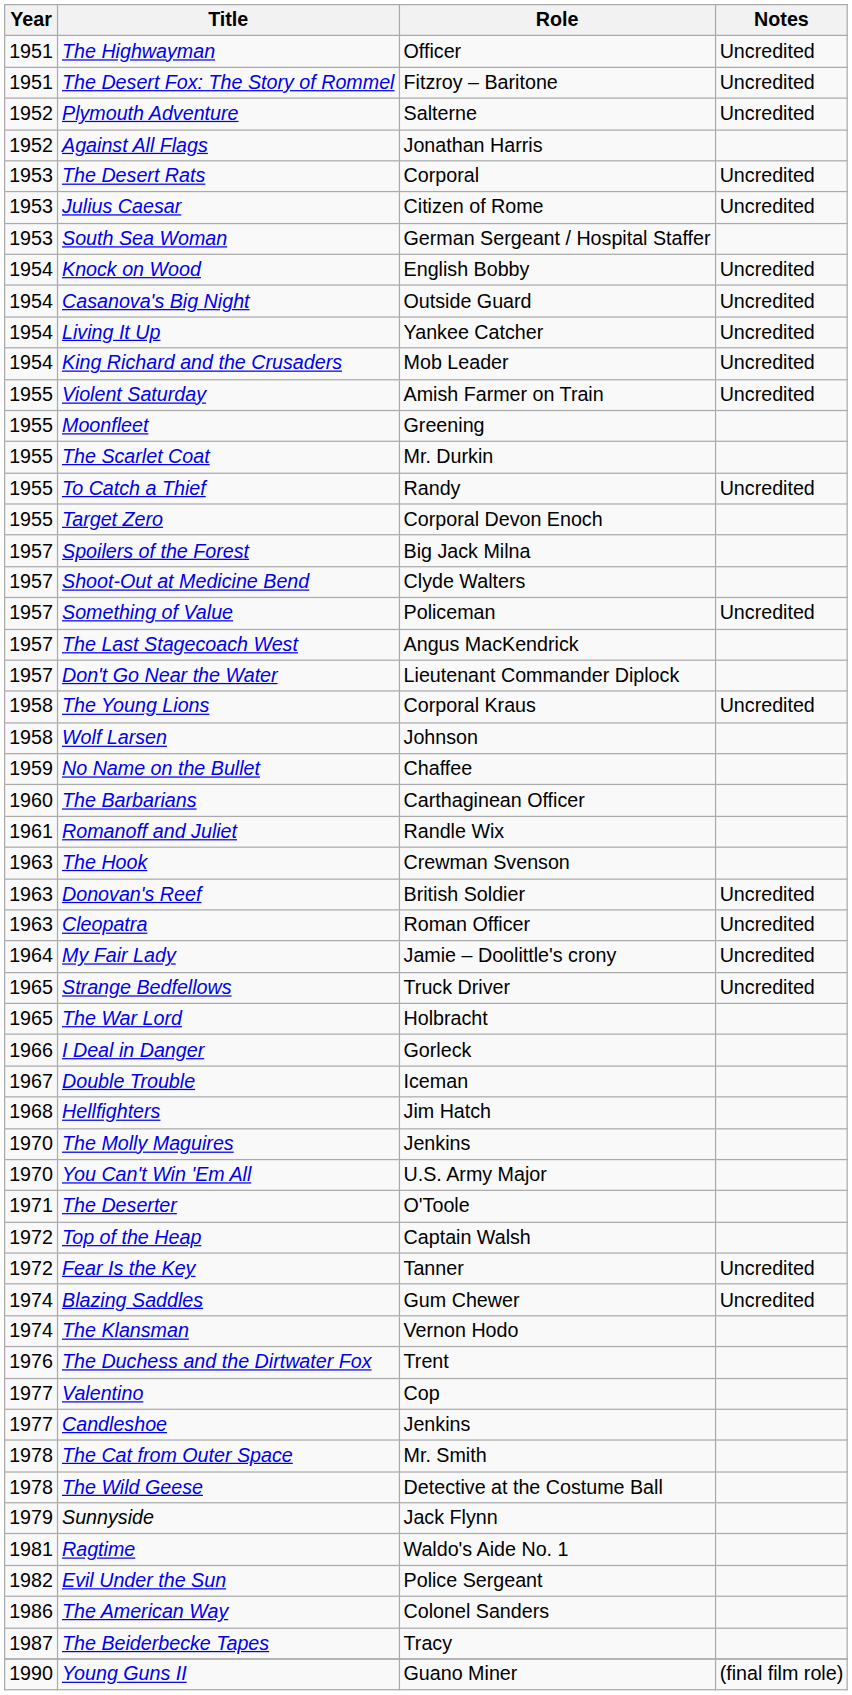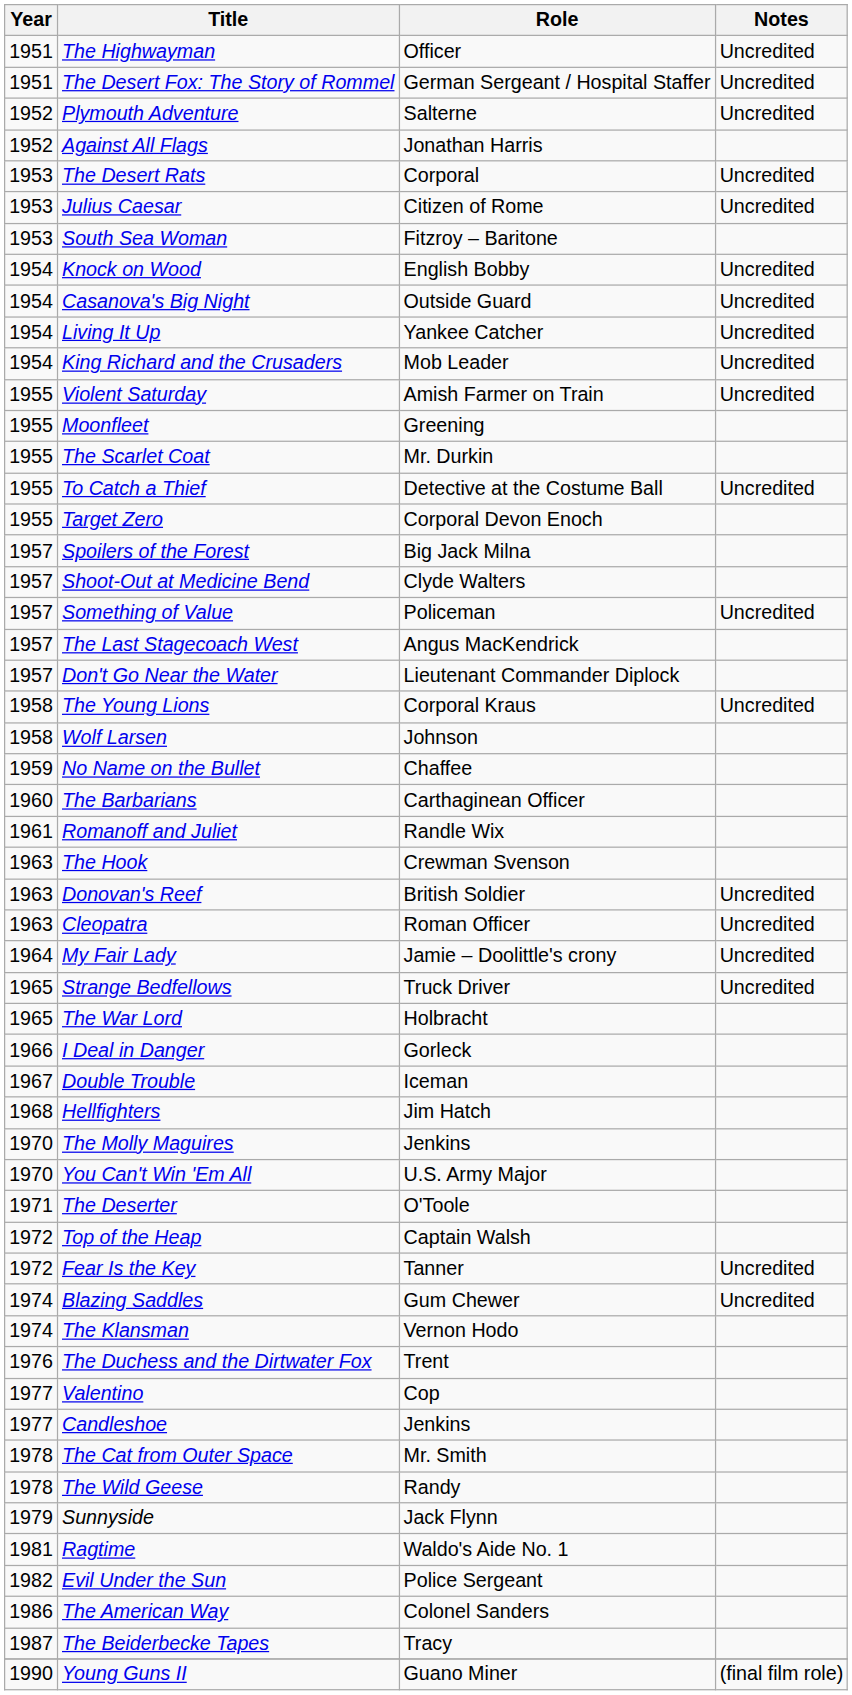 <table class="wikitable sortable">
 <tr>
 <th>Year</th>
 <th>Title</th>
 <th>Role</th>
 <th>Notes</th>
 </tr>
 <tr>
 <td>1951</td>
 <td><em><a href='#'>The Highwayman</a></em></td>
 <td>Officer</td>
 <td>Uncredited</td>
 </tr>
 <tr>
 <td>1951</td>
 <td><em><a href='#'>The Desert Fox: The Story of Rommel</a></em></td>
-<td>Fitzroy – Baritone</td>
+<td>German Sergeant / Hospital Staffer</td>
 <td>Uncredited</td>
 </tr>
 <tr>
 <td>1952</td>
 <td><em><a href='#'>Plymouth Adventure</a></em></td>
 <td>Salterne</td>
 <td>Uncredited</td>
 </tr>
 <tr>
 <td>1952</td>
 <td><em><a href='#'>Against All Flags</a></em></td>
 <td>Jonathan Harris</td>
 <td></td>
 </tr>
 <tr>
 <td>1953</td>
 <td><em><a href='#'>The Desert Rats</a></em></td>
 <td>Corporal</td>
 <td>Uncredited</td>
 </tr>
 <tr>
 <td>1953</td>
 <td><em><a href='#'>Julius Caesar</a></em></td>
 <td>Citizen of Rome</td>
 <td>Uncredited</td>
 </tr>
 <tr>
 <td>1953</td>
 <td><em><a href='#'>South Sea Woman</a></em></td>
-<td>German Sergeant / Hospital Staffer</td>
+<td>Fitzroy – Baritone</td>
 <td></td>
 </tr>
 <tr>
 <td>1954</td>
 <td><em><a href='#'>Knock on Wood</a></em></td>
 <td>English Bobby</td>
 <td>Uncredited</td>
 </tr>
 <tr>
 <td>1954</td>
 <td><em><a href='#'>Casanova's Big Night</a></em></td>
 <td>Outside Guard</td>
 <td>Uncredited</td>
 </tr>
 <tr>
 <td>1954</td>
 <td><em><a href='#'>Living It Up</a></em></td>
 <td>Yankee Catcher</td>
 <td>Uncredited</td>
 </tr>
 <tr>
 <td>1954</td>
 <td><em><a href='#'>King Richard and the Crusaders</a></em></td>
 <td>Mob Leader</td>
 <td>Uncredited</td>
 </tr>
 <tr>
 <td>1955</td>
 <td><em><a href='#'>Violent Saturday</a></em></td>
 <td>Amish Farmer on Train</td>
 <td>Uncredited</td>
 </tr>
 <tr>
 <td>1955</td>
 <td><em><a href='#'>Moonfleet</a></em></td>
 <td>Greening</td>
 <td></td>
 </tr>
 <tr>
 <td>1955</td>
 <td><em><a href='#'>The Scarlet Coat</a></em></td>
 <td>Mr. Durkin</td>
 <td></td>
 </tr>
 <tr>
 <td>1955</td>
 <td><em><a href='#'>To Catch a Thief</a></em></td>
-<td>Randy</td>
+<td>Detective at the Costume Ball</td>
 <td>Uncredited</td>
 </tr>
 <tr>
 <td>1955</td>
 <td><em><a href='#'>Target Zero</a></em></td>
 <td>Corporal Devon Enoch</td>
 <td></td>
 </tr>
 <tr>
 <td>1957</td>
 <td><em><a href='#'>Spoilers of the Forest</a></em></td>
 <td>Big Jack Milna</td>
 <td></td>
 </tr>
 <tr>
 <td>1957</td>
 <td><em><a href='#'>Shoot-Out at Medicine Bend</a></em></td>
 <td>Clyde Walters</td>
 <td></td>
 </tr>
 <tr>
 <td>1957</td>
 <td><em><a href='#'>Something of Value</a></em></td>
 <td>Policeman</td>
 <td>Uncredited</td>
 </tr>
 <tr>
 <td>1957</td>
 <td><em><a href='#'>The Last Stagecoach West</a></em></td>
 <td>Angus MacKendrick</td>
 <td></td>
 </tr>
 <tr>
 <td>1957</td>
 <td><em><a href='#'>Don't Go Near the Water</a></em></td>
 <td>Lieutenant Commander Diplock</td>
 <td></td>
 </tr>
 <tr>
 <td>1958</td>
 <td><em><a href='#'>The Young Lions</a></em></td>
 <td>Corporal Kraus</td>
 <td>Uncredited</td>
 </tr>
 <tr>
 <td>1958</td>
 <td><em><a href='#'>Wolf Larsen</a></em></td>
 <td>Johnson</td>
 <td></td>
 </tr>
 <tr>
 <td>1959</td>
 <td><em><a href='#'>No Name on the Bullet</a></em></td>
 <td>Chaffee</td>
 <td></td>
 </tr>
 <tr>
 <td>1960</td>
 <td><em><a href='#'>The Barbarians</a></em></td>
 <td>Carthaginean Officer</td>
 <td></td>
 </tr>
 <tr>
 <td>1961</td>
 <td><em><a href='#'>Romanoff and Juliet</a></em></td>
 <td>Randle Wix</td>
 <td></td>
 </tr>
 <tr>
 <td>1963</td>
 <td><em><a href='#'>The Hook</a></em></td>
 <td>Crewman Svenson</td>
 <td></td>
 </tr>
 <tr>
 <td>1963</td>
 <td><em><a href='#'>Donovan's Reef</a></em></td>
 <td>British Soldier</td>
 <td>Uncredited</td>
 </tr>
 <tr>
 <td>1963</td>
 <td><em><a href='#'>Cleopatra</a></em></td>
 <td>Roman Officer</td>
 <td>Uncredited</td>
 </tr>
 <tr>
 <td>1964</td>
 <td><em><a href='#'>My Fair Lady</a></em></td>
 <td>Jamie – Doolittle's crony</td>
 <td>Uncredited</td>
 </tr>
 <tr>
 <td>1965</td>
 <td><em><a href='#'>Strange Bedfellows</a></em></td>
 <td>Truck Driver</td>
 <td>Uncredited</td>
 </tr>
 <tr>
 <td>1965</td>
 <td><em><a href='#'>The War Lord</a></em></td>
 <td>Holbracht</td>
 <td></td>
 </tr>
 <tr>
 <td>1966</td>
 <td><em><a href='#'>I Deal in Danger</a></em></td>
 <td>Gorleck</td>
 <td></td>
 </tr>
 <tr>
 <td>1967</td>
 <td><em><a href='#'>Double Trouble</a></em></td>
 <td>Iceman</td>
 <td></td>
 </tr>
 <tr>
 <td>1968</td>
 <td><em><a href='#'>Hellfighters</a></em></td>
 <td>Jim Hatch</td>
 <td></td>
 </tr>
 <tr>
 <td>1970</td>
 <td><em><a href='#'>The Molly Maguires</a></em></td>
 <td>Jenkins</td>
 <td></td>
 </tr>
 <tr>
 <td>1970</td>
 <td><em><a href='#'>You Can't Win 'Em All</a></em></td>
 <td>U.S. Army Major</td>
 <td></td>
 </tr>
 <tr>
 <td>1971</td>
 <td><em><a href='#'>The Deserter</a></em></td>
 <td>O'Toole</td>
 <td></td>
 </tr>
 <tr>
 <td>1972</td>
 <td><em><a href='#'>Top of the Heap</a></em></td>
 <td>Captain Walsh</td>
 <td></td>
 </tr>
 <tr>
 <td>1972</td>
 <td><em><a href='#'>Fear Is the Key</a></em></td>
 <td>Tanner</td>
 <td>Uncredited</td>
 </tr>
 <tr>
 <td>1974</td>
 <td><em><a href='#'>Blazing Saddles</a></em></td>
 <td>Gum Chewer</td>
 <td>Uncredited</td>
 </tr>
 <tr>
 <td>1974</td>
 <td><em><a href='#'>The Klansman</a></em></td>
 <td>Vernon Hodo</td>
 <td></td>
 </tr>
 <tr>
 <td>1976</td>
 <td><em><a href='#'>The Duchess and the Dirtwater Fox</a></em></td>
 <td>Trent</td>
 <td></td>
 </tr>
 <tr>
 <td>1977</td>
 <td><em><a href='#'>Valentino</a></em></td>
 <td>Cop</td>
 <td></td>
 </tr>
 <tr>
 <td>1977</td>
 <td><em><a href='#'>Candleshoe</a></em></td>
 <td>Jenkins</td>
 <td></td>
 </tr>
 <tr>
 <td>1978</td>
 <td><em><a href='#'>The Cat from Outer Space</a></em></td>
 <td>Mr. Smith</td>
 <td></td>
 </tr>
 <tr>
 <td>1978</td>
 <td><em><a href='#'>The Wild Geese</a></em></td>
-<td>Detective at the Costume Ball</td>
+<td>Randy</td>
 <td></td>
 </tr>
 <tr>
 <td>1979</td>
 <td><em>Sunnyside</em></td>
 <td>Jack Flynn</td>
 <td></td>
 </tr>
 <tr>
 <td>1981</td>
 <td><em><a href='#'>Ragtime</a></em></td>
 <td>Waldo's Aide No. 1</td>
 <td></td>
 </tr>
 <tr>
 <td>1982</td>
 <td><em><a href='#'>Evil Under the Sun</a></em></td>
 <td>Police Sergeant</td>
 <td></td>
 </tr>
 <tr>
 <td>1986</td>
 <td><em><a href='#'>The American Way</a></em></td>
 <td>Colonel Sanders</td>
 <td></td>
 </tr>
 <tr>
 <td>1987</td>
 <td><em><a href='#'>The Beiderbecke Tapes</a></em></td>
 <td>Tracy</td>
 <td></td>
 </tr>
 <tr>
 </tr>
 <tr>
 <td>1990</td>
 <td><em><a href='#'>Young Guns II</a></em></td>
 <td>Guano Miner</td>
 <td>(final film role)</td>
 </tr>
 </table>
